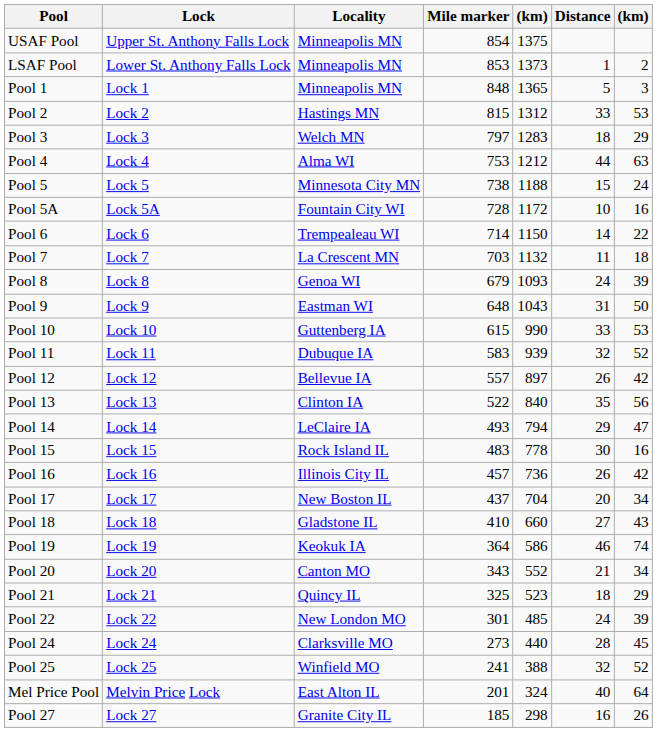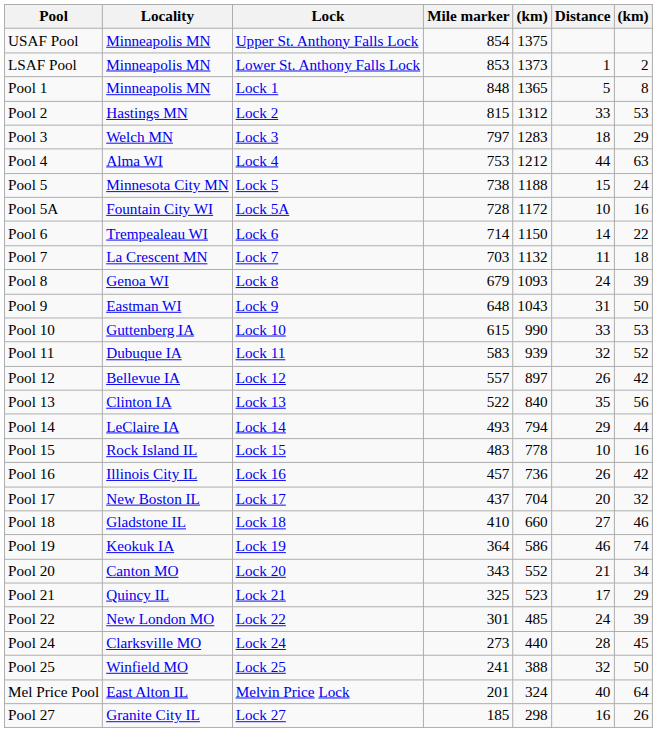 <table class="wikitable">
 <tr>
 <th>Pool</th>
+<th>Locality</th>
 <th>Lock</th>
-<th>Locality</th>
 <th>Mile marker</th>
 <th>(km)</th>
 <th>Distance</th>
 <th>(km)</th>
 </tr>
 <tr>
 <td>USAF Pool</td>
+<td><a href='#'>Minneapolis MN</a></td>
 <td><a href='#'>Upper St. Anthony Falls Lock</a></td>
-<td><a href='#'>Minneapolis MN</a></td>
 <td align=right>854</td>
 <td align=right>1375</td>
 <td align=right> </td>
 <td align=right> </td>
 </tr>
 <tr>
 <td>LSAF Pool</td>
+<td><a href='#'>Minneapolis MN</a></td>
 <td><a href='#'>Lower St. Anthony Falls Lock</a></td>
-<td><a href='#'>Minneapolis MN</a></td>
 <td align=right>853</td>
 <td align=right>1373</td>
 <td align=right>1</td>
 <td align=right>2</td>
 </tr>
 <tr>
 <td>Pool 1</td>
+<td><a href='#'>Minneapolis MN</a></td>
 <td><a href='#'>Lock 1</a></td>
-<td><a href='#'>Minneapolis MN</a></td>
 <td align=right>848</td>
 <td align=right>1365</td>
 <td align=right>5</td>
-<td align=right>3</td>
+<td align=right>8</td>
 </tr>
 <tr>
 <td>Pool 2</td>
+<td><a href='#'>Hastings MN</a></td>
 <td><a href='#'>Lock 2</a></td>
-<td><a href='#'>Hastings MN</a></td>
 <td align=right>815</td>
 <td align=right>1312</td>
 <td align=right>33</td>
 <td align=right>53</td>
 </tr>
 <tr>
 <td>Pool 3</td>
+<td><a href='#'>Welch MN</a></td>
 <td><a href='#'>Lock 3</a></td>
-<td><a href='#'>Welch MN</a></td>
 <td align=right>797</td>
 <td align=right>1283</td>
 <td align=right>18</td>
 <td align=right>29</td>
 </tr>
 <tr>
 <td>Pool 4</td>
+<td><a href='#'>Alma WI</a></td>
 <td><a href='#'>Lock 4</a></td>
-<td><a href='#'>Alma WI</a></td>
 <td align=right>753</td>
 <td align=right>1212</td>
 <td align=right>44</td>
 <td align=right>63</td>
 </tr>
 <tr>
 <td>Pool 5</td>
+<td><a href='#'>Minnesota City MN</a></td>
 <td><a href='#'>Lock 5</a></td>
-<td><a href='#'>Minnesota City MN</a></td>
 <td align=right>738</td>
 <td align=right>1188</td>
 <td align=right>15</td>
 <td align=right>24</td>
 </tr>
 <tr>
 <td>Pool 5A</td>
+<td><a href='#'>Fountain City WI</a></td>
 <td><a href='#'>Lock 5A</a></td>
-<td><a href='#'>Fountain City WI</a></td>
 <td align=right>728</td>
 <td align=right>1172</td>
 <td align=right>10</td>
 <td align=right>16</td>
 </tr>
 <tr>
 <td>Pool 6</td>
+<td><a href='#'>Trempealeau WI</a></td>
 <td><a href='#'>Lock 6</a></td>
-<td><a href='#'>Trempealeau WI</a></td>
 <td align=right>714</td>
 <td align=right>1150</td>
 <td align=right>14</td>
 <td align=right>22</td>
 </tr>
 <tr>
 <td>Pool 7</td>
+<td><a href='#'>La Crescent MN</a></td>
 <td><a href='#'>Lock 7</a></td>
-<td><a href='#'>La Crescent MN</a></td>
 <td align=right>703</td>
 <td align=right>1132</td>
 <td align=right>11</td>
 <td align=right>18</td>
 </tr>
 <tr>
 <td>Pool 8</td>
+<td><a href='#'>Genoa WI</a></td>
 <td><a href='#'>Lock 8</a></td>
-<td><a href='#'>Genoa WI</a></td>
 <td align=right>679</td>
 <td align=right>1093</td>
 <td align=right>24</td>
 <td align=right>39</td>
 </tr>
 <tr>
 <td>Pool 9</td>
+<td><a href='#'>Eastman WI</a></td>
 <td><a href='#'>Lock 9</a></td>
-<td><a href='#'>Eastman WI</a></td>
 <td align=right>648</td>
 <td align=right>1043</td>
 <td align=right>31</td>
 <td align=right>50</td>
 </tr>
 <tr>
 <td>Pool 10</td>
+<td><a href='#'>Guttenberg IA</a></td>
 <td><a href='#'>Lock 10</a></td>
-<td><a href='#'>Guttenberg IA</a></td>
 <td align=right>615</td>
 <td align=right>990</td>
 <td align=right>33</td>
 <td align=right>53</td>
 </tr>
 <tr>
 <td>Pool 11</td>
+<td><a href='#'>Dubuque IA</a></td>
 <td><a href='#'>Lock 11</a></td>
-<td><a href='#'>Dubuque IA</a></td>
 <td align=right>583</td>
 <td align=right>939</td>
 <td align=right>32</td>
 <td align=right>52</td>
 </tr>
 <tr>
 <td>Pool 12</td>
+<td><a href='#'>Bellevue IA</a></td>
 <td><a href='#'>Lock 12</a></td>
-<td><a href='#'>Bellevue IA</a></td>
 <td align=right>557</td>
 <td align=right>897</td>
 <td align=right>26</td>
 <td align=right>42</td>
 </tr>
 <tr>
 <td>Pool 13</td>
+<td><a href='#'>Clinton IA</a></td>
 <td><a href='#'>Lock 13</a></td>
-<td><a href='#'>Clinton IA</a></td>
 <td align=right>522</td>
 <td align=right>840</td>
 <td align=right>35</td>
 <td align=right>56</td>
 </tr>
 <tr>
 <td>Pool 14</td>
+<td><a href='#'>LeClaire IA</a></td>
 <td><a href='#'>Lock 14</a></td>
-<td><a href='#'>LeClaire IA</a></td>
 <td align=right>493</td>
 <td align=right>794</td>
 <td align=right>29</td>
-<td align=right>47</td>
+<td align=right>44</td>
 </tr>
 <tr>
 <td>Pool 15</td>
+<td><a href='#'>Rock Island IL</a></td>
 <td><a href='#'>Lock 15</a></td>
-<td><a href='#'>Rock Island IL</a></td>
 <td align=right>483</td>
 <td align=right>778</td>
-<td align=right>30</td>
+<td align=right>10</td>
 <td align=right>16</td>
 </tr>
 <tr>
 <td>Pool 16</td>
+<td><a href='#'>Illinois City IL</a></td>
 <td><a href='#'>Lock 16</a></td>
-<td><a href='#'>Illinois City IL</a></td>
 <td align=right>457</td>
 <td align=right>736</td>
 <td align=right>26</td>
 <td align=right>42</td>
 </tr>
 <tr>
 <td>Pool 17</td>
+<td><a href='#'>New Boston IL</a></td>
 <td><a href='#'>Lock 17</a></td>
-<td><a href='#'>New Boston IL</a></td>
 <td align=right>437</td>
 <td align=right>704</td>
 <td align=right>20</td>
-<td align=right>34</td>
+<td align=right>32</td>
 </tr>
 <tr>
 <td>Pool 18</td>
+<td><a href='#'>Gladstone IL</a></td>
 <td><a href='#'>Lock 18</a></td>
-<td><a href='#'>Gladstone IL</a></td>
 <td align=right>410</td>
 <td align=right>660</td>
 <td align=right>27</td>
-<td align=right>43</td>
+<td align=right>46</td>
 </tr>
 <tr>
 <td>Pool 19</td>
+<td><a href='#'>Keokuk IA</a></td>
 <td><a href='#'>Lock 19</a></td>
-<td><a href='#'>Keokuk IA</a></td>
 <td align=right>364</td>
 <td align=right>586</td>
 <td align=right>46</td>
 <td align=right>74</td>
 </tr>
 <tr>
 <td>Pool 20</td>
+<td><a href='#'>Canton MO</a></td>
 <td><a href='#'>Lock 20</a></td>
-<td><a href='#'>Canton MO</a></td>
 <td align=right>343</td>
 <td align=right>552</td>
 <td align=right>21</td>
 <td align=right>34</td>
 </tr>
 <tr>
 <td>Pool 21</td>
+<td><a href='#'>Quincy IL</a></td>
 <td><a href='#'>Lock 21</a></td>
-<td><a href='#'>Quincy IL</a></td>
 <td align=right>325</td>
 <td align=right>523</td>
-<td align=right>18</td>
+<td align=right>17</td>
 <td align=right>29</td>
 </tr>
 <tr>
 <td>Pool 22</td>
+<td><a href='#'>New London MO</a></td>
 <td><a href='#'>Lock 22</a></td>
-<td><a href='#'>New London MO</a></td>
 <td align=right>301</td>
 <td align=right>485</td>
 <td align=right>24</td>
 <td align=right>39</td>
 </tr>
 <tr>
 <td>Pool 24</td>
+<td><a href='#'>Clarksville MO</a></td>
 <td><a href='#'>Lock 24</a></td>
-<td><a href='#'>Clarksville MO</a></td>
 <td align=right>273</td>
 <td align=right>440</td>
 <td align=right>28</td>
 <td align=right>45</td>
 </tr>
 <tr>
 <td>Pool 25</td>
+<td><a href='#'>Winfield MO</a></td>
 <td><a href='#'>Lock 25</a></td>
-<td><a href='#'>Winfield MO</a></td>
 <td align=right>241</td>
 <td align=right>388</td>
 <td align=right>32</td>
-<td align=right>52</td>
+<td align=right>50</td>
 </tr>
 <tr>
 <td>Mel Price Pool</td>
+<td><a href='#'>East Alton IL</a></td>
 <td><a href='#'>Melvin Price</a> <a href='#'>Lock</a></td>
-<td><a href='#'>East Alton IL</a></td>
 <td align=right>201</td>
 <td align=right>324</td>
 <td align=right>40</td>
 <td align=right>64</td>
 </tr>
 <tr>
 <td>Pool 27</td>
+<td><a href='#'>Granite City IL</a></td>
 <td><a href='#'>Lock 27</a></td>
-<td><a href='#'>Granite City IL</a></td>
 <td align=right>185</td>
 <td align=right>298</td>
 <td align=right>16</td>
 <td align=right>26</td>
 </tr>
 </table>
